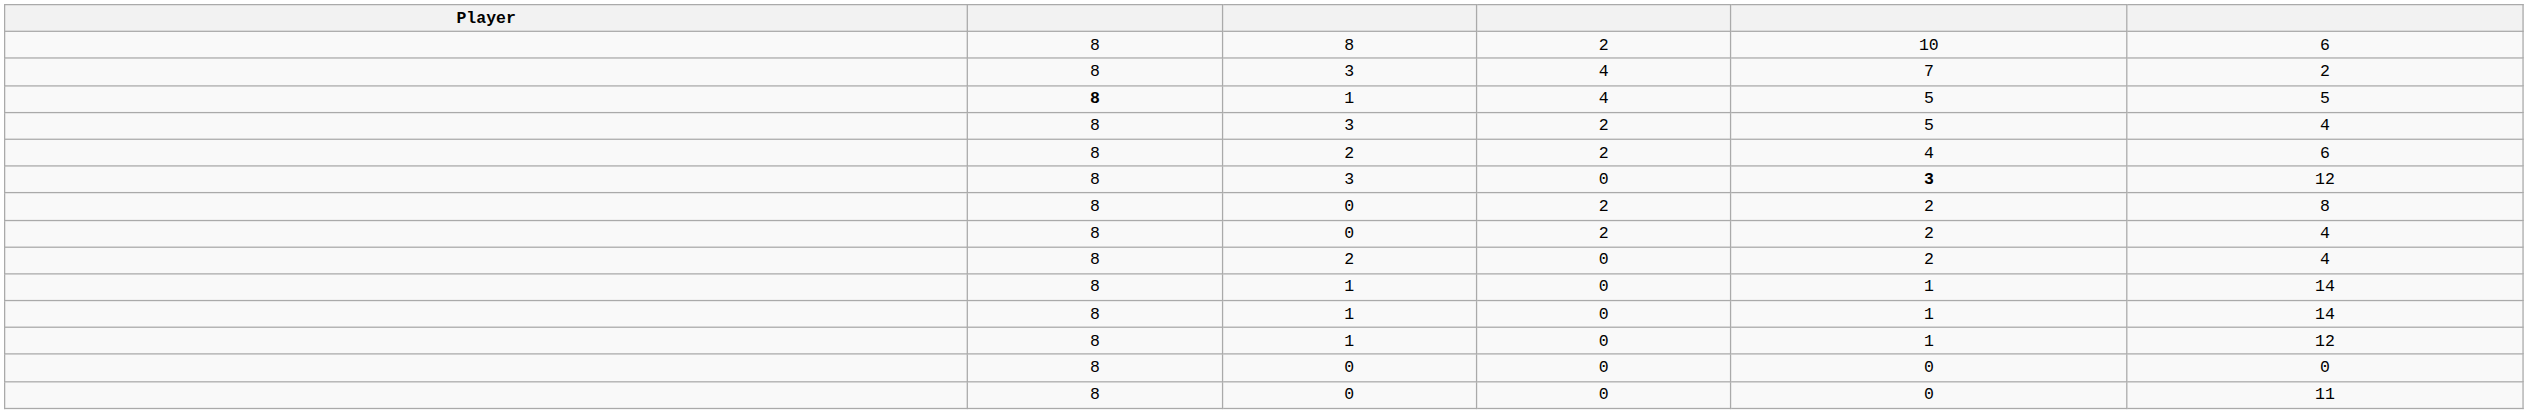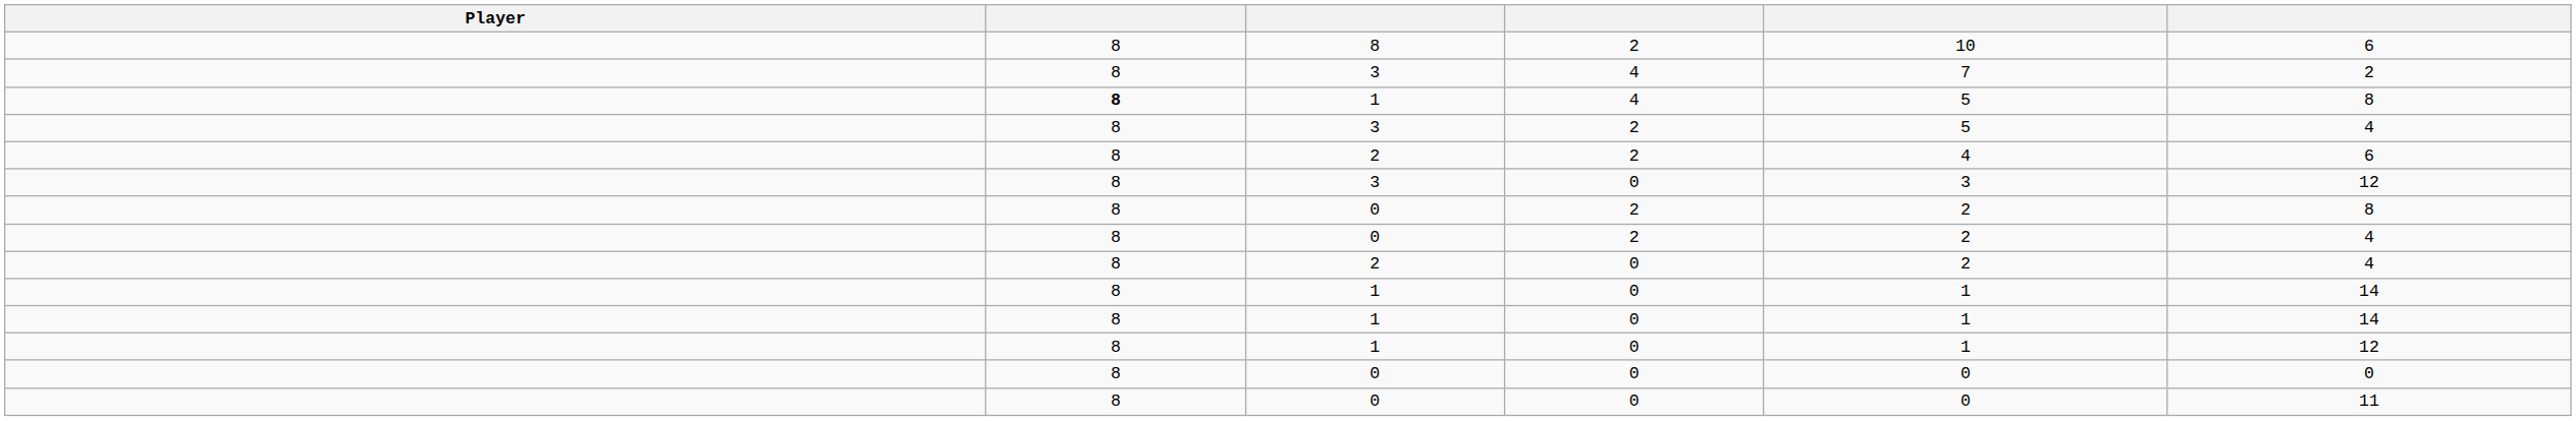 <table class="wikitable sortable" style="width:100%;">
 <tr align=center>
 <th>Player</th>
 <th></th>
 <th></th>
 <th></th>
 <th></th>
 <th></th>
 </tr>
 <tr align=center>
 <td></td>
 <td>8</td>
 <td>8</td>
 <td>2</td>
 <td>10</td>
 <td>6</td>
 </tr>
 <tr align=center>
 <td></td>
 <td>8</td>
 <td>3</td>
 <td>4</td>
 <td>7</td>
 <td>2</td>
 </tr>
 <tr align=center>
 <td></td>
 <td><strong>8</strong></td>
 <td>1</td>
 <td>4</td>
 <td>5</td>
-<td>5</td>
+<td>8</td>
 </tr>
 <tr align=center>
 <td></td>
 <td>8</td>
 <td>3</td>
 <td>2</td>
 <td>5</td>
 <td>4</td>
 </tr>
 <tr align=center>
 <td></td>
 <td>8</td>
 <td>2</td>
 <td>2</td>
 <td>4</td>
 <td>6</td>
 </tr>
 <tr align=center>
 <td></td>
 <td>8</td>
 <td>3</td>
 <td>0</td>
-<td><strong>3</strong></td>
+<td>3</td>
 <td>12</td>
 </tr>
 <tr align=center>
 <td></td>
 <td>8</td>
 <td>0</td>
 <td>2</td>
 <td>2</td>
 <td>8</td>
 </tr>
 <tr align=center>
 <td></td>
 <td>8</td>
 <td>0</td>
 <td>2</td>
 <td>2</td>
 <td>4</td>
 </tr>
 <tr align=center>
 <td></td>
 <td>8</td>
 <td>2</td>
 <td>0</td>
 <td>2</td>
 <td>4</td>
 </tr>
 <tr align=center>
 <td></td>
 <td>8</td>
 <td>1</td>
 <td>0</td>
 <td>1</td>
 <td>14</td>
 </tr>
 <tr align=center>
 <td></td>
 <td>8</td>
 <td>1</td>
 <td>0</td>
 <td>1</td>
 <td>14</td>
 </tr>
 <tr align=center>
 <td></td>
 <td>8</td>
 <td>1</td>
 <td>0</td>
 <td>1</td>
 <td>12</td>
 </tr>
 <tr align=center>
 <td></td>
 <td>8</td>
 <td>0</td>
 <td>0</td>
 <td>0</td>
 <td>0</td>
 </tr>
 <tr align=center>
 <td></td>
 <td>8</td>
 <td>0</td>
 <td>0</td>
 <td>0</td>
 <td>11</td>
 </tr>
 </table>
